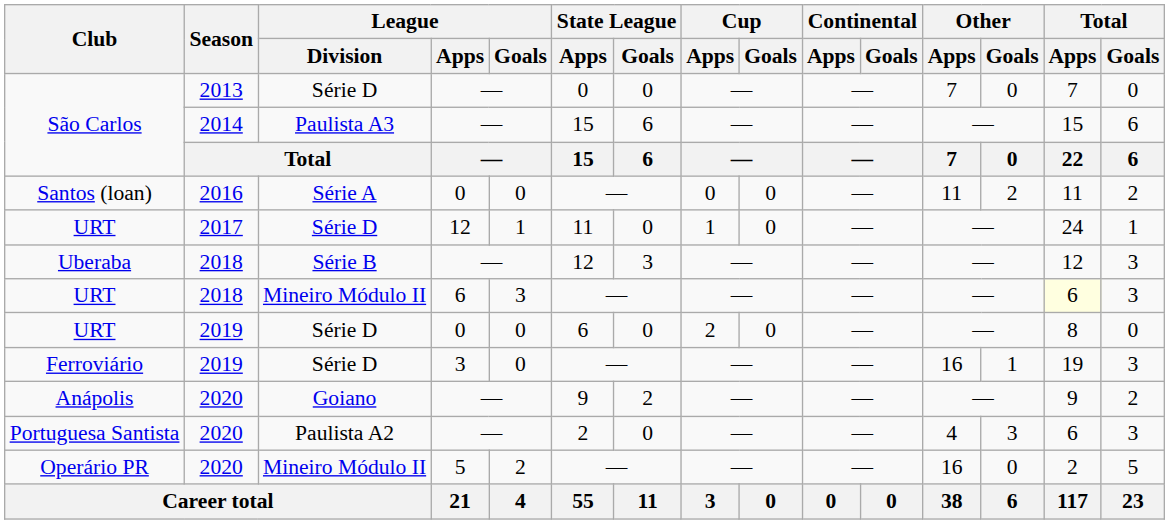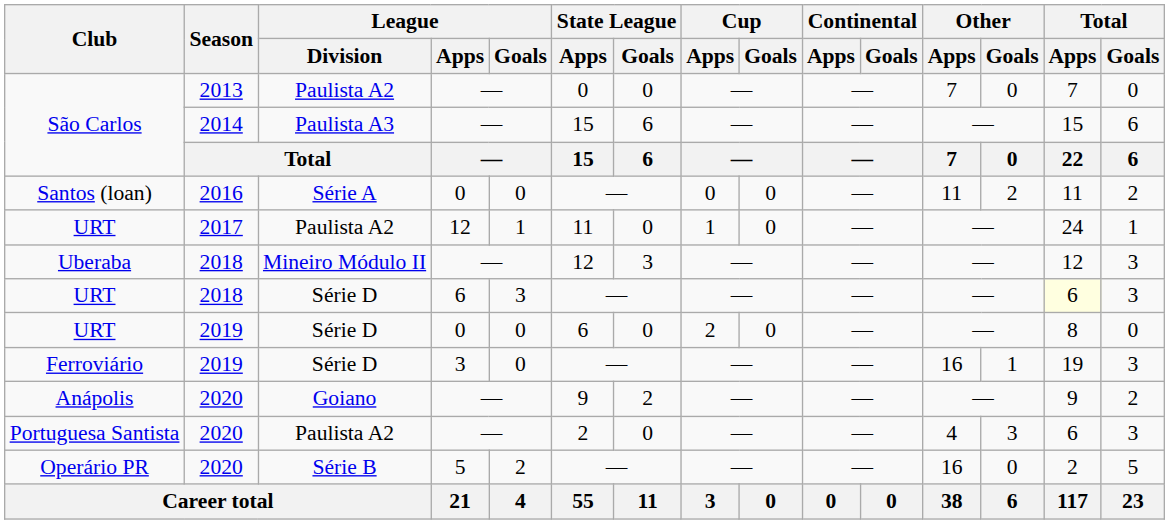 <table class="wikitable" style="text-align: center;">
 <tr>
 <th rowspan="2">Club</th>
 <th rowspan="2">Season</th>
 <th colspan="3">League</th>
 <th colspan="2">State League</th>
 <th colspan="2">Cup</th>
 <th colspan="2">Continental</th>
 <th colspan="2">Other</th>
 <th colspan="2">Total</th>
 </tr>
 <tr>
 <th>Division</th>
 <th>Apps</th>
 <th>Goals</th>
 <th>Apps</th>
 <th>Goals</th>
 <th>Apps</th>
 <th>Goals</th>
 <th>Apps</th>
 <th>Goals</th>
 <th>Apps</th>
 <th>Goals</th>
 <th>Apps</th>
 <th>Goals</th>
 </tr>
 <tr>
 <td rowspan="3" valign="center"><a href='#'>São Carlos</a></td>
 <td><a href='#'>2013</a></td>
-<td>Série D</td>
+<td><a href='#'>Paulista A2</a></td>
 <td colspan="2">—</td>
 <td>0</td>
 <td>0</td>
 <td colspan="2">—</td>
 <td colspan="2">—</td>
 <td>7</td>
 <td>0</td>
 <td>7</td>
 <td>0</td>
 </tr>
 <tr>
 <td><a href='#'>2014</a></td>
 <td><a href='#'>Paulista A3</a></td>
 <td colspan="2">—</td>
 <td>15</td>
 <td>6</td>
 <td colspan="2">—</td>
 <td colspan="2">—</td>
 <td colspan="2">—</td>
 <td>15</td>
 <td>6</td>
 </tr>
 <tr>
 <th colspan="2">Total</th>
 <th colspan="2">—</th>
 <th>15</th>
 <th>6</th>
 <th colspan="2">—</th>
 <th colspan="2">—</th>
 <th>7</th>
 <th>0</th>
 <th>22</th>
 <th>6</th>
 </tr>
 <tr>
 <td valign="center"><a href='#'>Santos</a> (loan)</td>
 <td><a href='#'>2016</a></td>
 <td><a href='#'>Série A</a></td>
 <td>0</td>
 <td>0</td>
 <td colspan="2">—</td>
 <td>0</td>
 <td>0</td>
 <td colspan="2">—</td>
 <td>11</td>
 <td>2</td>
 <td>11</td>
 <td>2</td>
 </tr>
 <tr>
 <td valign="center"><a href='#'>URT</a></td>
 <td><a href='#'>2017</a></td>
-<td><a href='#'>Série D</a></td>
+<td>Paulista A2</td>
 <td>12</td>
 <td>1</td>
 <td>11</td>
 <td>0</td>
 <td>1</td>
 <td>0</td>
 <td colspan="2">—</td>
 <td colspan="2">—</td>
 <td>24</td>
 <td>1</td>
 </tr>
 <tr>
 <td valign="center"><a href='#'>Uberaba</a></td>
 <td><a href='#'>2018</a></td>
-<td><a href='#'>Série B</a></td>
+<td><a href='#'>Mineiro Módulo II</a></td>
 <td colspan="2">—</td>
 <td>12</td>
 <td>3</td>
 <td colspan="2">—</td>
 <td colspan="2">—</td>
 <td colspan="2">—</td>
 <td>12</td>
 <td>3</td>
 </tr>
 <tr>
 <td valign="center"><a href='#'>URT</a></td>
 <td><a href='#'>2018</a></td>
-<td><a href='#'>Mineiro Módulo II</a></td>
+<td>Série D</td>
 <td>6</td>
 <td>3</td>
 <td colspan="2">—</td>
 <td colspan="2">—</td>
 <td colspan="2">—</td>
 <td colspan="2">—</td>
 <td style="background: lightyellow;">6</td>
 <td>3</td>
 </tr>
 <tr>
 <td valign="center"><a href='#'>URT</a></td>
 <td><a href='#'>2019</a></td>
 <td>Série D</td>
 <td>0</td>
 <td>0</td>
 <td>6</td>
 <td>0</td>
 <td>2</td>
 <td>0</td>
 <td colspan="2">—</td>
 <td colspan="2">—</td>
 <td>8</td>
 <td>0</td>
 </tr>
 <tr>
 <td valign="center"><a href='#'>Ferroviário</a></td>
 <td><a href='#'>2019</a></td>
 <td>Série D</td>
 <td>3</td>
 <td>0</td>
 <td colspan="2">—</td>
 <td colspan="2">—</td>
 <td colspan="2">—</td>
 <td>16</td>
 <td>1</td>
 <td>19</td>
 <td>3</td>
 </tr>
 <tr>
 <td valign="center"><a href='#'>Anápolis</a></td>
 <td><a href='#'>2020</a></td>
 <td><a href='#'>Goiano</a></td>
 <td colspan="2">—</td>
 <td>9</td>
 <td>2</td>
 <td colspan="2">—</td>
 <td colspan="2">—</td>
 <td colspan="2">—</td>
 <td>9</td>
 <td>2</td>
 </tr>
 <tr>
 <td valign="center"><a href='#'>Portuguesa Santista</a></td>
 <td><a href='#'>2020</a></td>
 <td>Paulista A2</td>
 <td colspan="2">—</td>
 <td>2</td>
 <td>0</td>
 <td colspan="2">—</td>
 <td colspan="2">—</td>
 <td>4</td>
 <td>3</td>
 <td>6</td>
 <td>3</td>
 </tr>
 <tr>
 <td valign="center"><a href='#'>Operário PR</a></td>
 <td><a href='#'>2020</a></td>
-<td><a href='#'>Mineiro Módulo II</a></td>
+<td><a href='#'>Série B</a></td>
 <td>5</td>
 <td>2</td>
 <td colspan="2">—</td>
 <td colspan="2">—</td>
 <td colspan="2">—</td>
 <td>16</td>
 <td>0</td>
 <td>2</td>
 <td>5</td>
 </tr>
 <tr>
 <th colspan="3"><strong>Career total</strong></th>
 <th>21</th>
 <th>4</th>
 <th>55</th>
 <th>11</th>
 <th>3</th>
 <th>0</th>
 <th>0</th>
 <th>0</th>
 <th>38</th>
 <th>6</th>
 <th>117</th>
 <th>23</th>
 </tr>
 </table>
